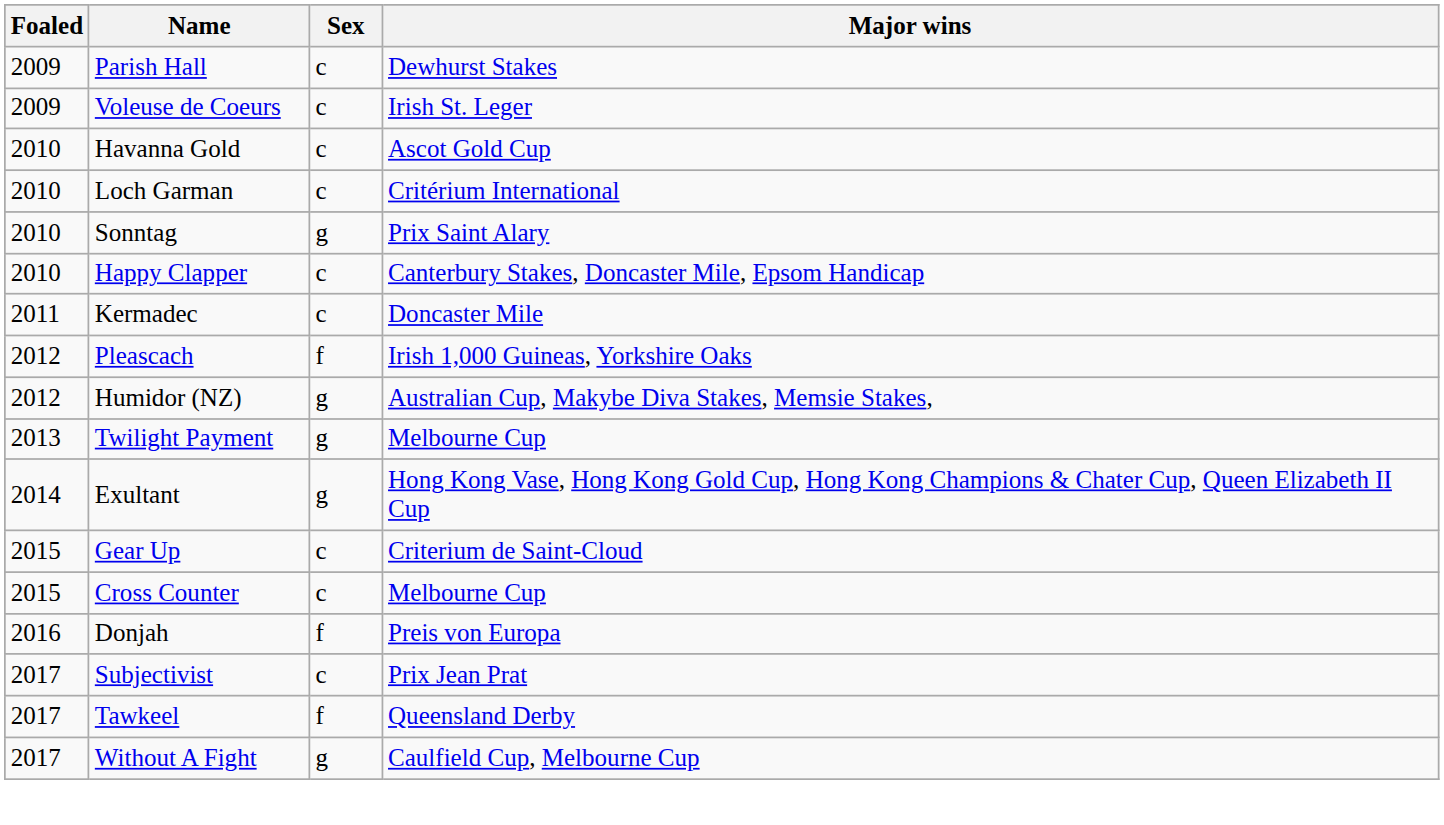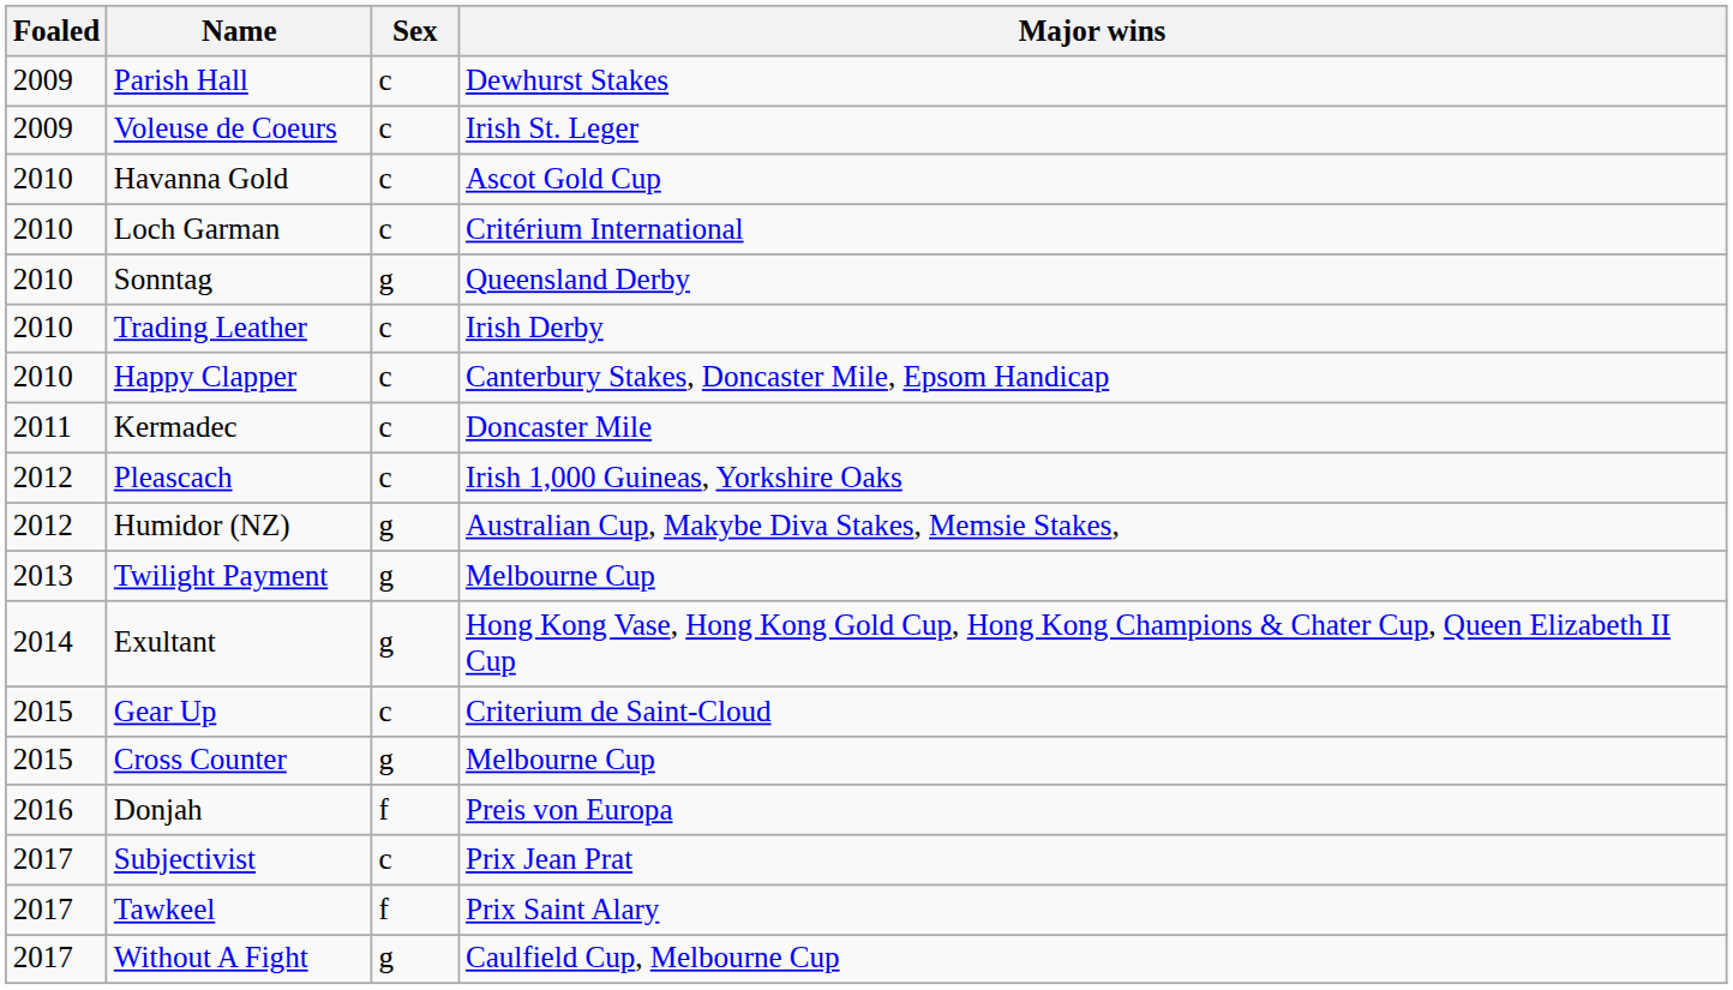 <table class="wikitable sortable" style="font-size:90%">
 <tr>
 <th width="35px">Foaled</th>
 <th width="120px">Name</th>
 <th width="35px">Sex</th>
 <th width="600px">Major wins</th>
 </tr>
 <tr>
 <td>2009</td>
 <td><a href='#'>Parish Hall</a></td>
 <td>c</td>
 <td><a href='#'>Dewhurst Stakes</a></td>
 </tr>
 <tr>
 <td>2009</td>
 <td><a href='#'>Voleuse de Coeurs</a></td>
 <td>c</td>
 <td><a href='#'>Irish St. Leger</a></td>
 </tr>
 <tr>
 <td>2010</td>
 <td>Havanna Gold</td>
 <td>c</td>
 <td><a href='#'>Ascot Gold Cup</a></td>
 </tr>
 <tr>
 <td>2010</td>
 <td>Loch Garman</td>
 <td>c</td>
 <td><a href='#'>Critérium International</a></td>
 </tr>
 <tr>
 <td>2010</td>
 <td>Sonntag</td>
 <td>g</td>
-<td><a href='#'>Prix Saint Alary</a></td>
+<td><a href='#'>Queensland Derby</a></td>
+</tr>
+<tr>
+<td>2010</td>
+<td><a href='#'>Trading Leather</a></td>
+<td>c</td>
+<td><a href='#'>Irish Derby</a></td>
 </tr>
 <tr>
 <td>2010</td>
 <td><a href='#'>Happy Clapper</a></td>
 <td>c</td>
 <td><a href='#'>Canterbury Stakes</a>, <a href='#'>Doncaster Mile</a>, <a href='#'>Epsom Handicap</a></td>
 </tr>
 <tr>
 <td>2011</td>
 <td>Kermadec</td>
 <td>c</td>
 <td><a href='#'>Doncaster Mile</a></td>
 </tr>
 <tr>
 <td>2012</td>
 <td><a href='#'>Pleascach</a></td>
-<td>f</td>
+<td>c</td>
 <td><a href='#'>Irish 1,000 Guineas</a>, <a href='#'>Yorkshire Oaks</a></td>
 </tr>
 <tr>
 <td>2012</td>
 <td>Humidor (NZ)</td>
 <td>g</td>
 <td><a href='#'>Australian Cup</a>, <a href='#'>Makybe Diva Stakes</a>, <a href='#'>Memsie Stakes</a>,</td>
 </tr>
 <tr>
 <td>2013</td>
 <td><a href='#'>Twilight Payment</a></td>
 <td>g</td>
 <td><a href='#'>Melbourne Cup</a></td>
 </tr>
 <tr>
 <td>2014</td>
 <td>Exultant</td>
 <td>g</td>
 <td><a href='#'>Hong Kong Vase</a>, <a href='#'>Hong Kong Gold Cup</a>, <a href='#'>Hong Kong Champions & Chater Cup</a>, <a href='#'>Queen Elizabeth II Cup</a></td>
 </tr>
 <tr>
 <td>2015</td>
 <td><a href='#'>Gear Up</a></td>
 <td>c</td>
 <td><a href='#'>Criterium de Saint-Cloud</a></td>
 </tr>
 <tr>
 <td>2015</td>
 <td><a href='#'>Cross Counter</a></td>
-<td>c</td>
+<td>g</td>
 <td><a href='#'>Melbourne Cup</a></td>
 </tr>
 <tr>
 <td>2016</td>
 <td>Donjah</td>
 <td>f</td>
 <td><a href='#'>Preis von Europa</a></td>
 </tr>
 <tr>
 <td>2017</td>
 <td><a href='#'>Subjectivist</a></td>
 <td>c</td>
 <td><a href='#'>Prix Jean Prat</a></td>
 </tr>
 <tr>
 <td>2017</td>
 <td><a href='#'>Tawkeel</a></td>
 <td>f</td>
-<td><a href='#'>Queensland Derby</a></td>
+<td><a href='#'>Prix Saint Alary</a></td>
 </tr>
 <tr>
 <td>2017</td>
 <td><a href='#'>Without A Fight</a></td>
 <td>g</td>
 <td><a href='#'>Caulfield Cup</a>, <a href='#'>Melbourne Cup</a></td>
 </tr>
 </table>
